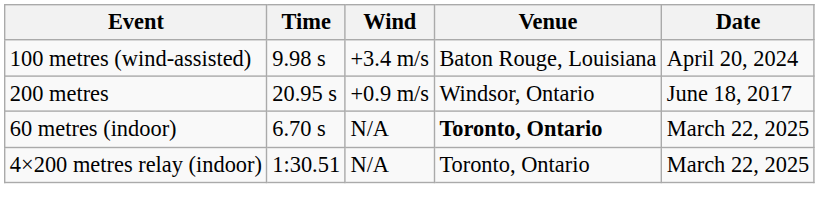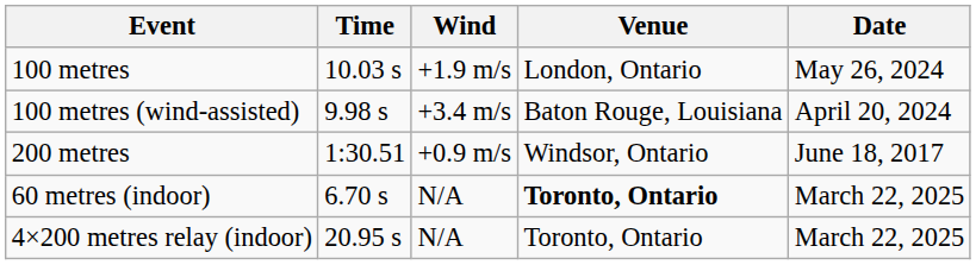 <table class="wikitable">
 <tr>
 <th>Event</th>
 <th>Time</th>
 <th>Wind</th>
 <th>Venue</th>
 <th>Date</th>
+</tr>
+<tr>
+<td>100 metres</td>
+<td>10.03 s</td>
+<td>+1.9 m/s</td>
+<td>London, Ontario</td>
+<td>May 26, 2024</td>
 </tr>
 <tr>
 <td>100 metres (wind-assisted)</td>
 <td>9.98 s</td>
 <td>+3.4 m/s</td>
 <td>Baton Rouge, Louisiana</td>
 <td>April 20, 2024</td>
 </tr>
 <tr>
 <td>200 metres</td>
-<td>20.95 s</td>
+<td>1:30.51</td>
 <td>+0.9 m/s</td>
 <td>Windsor, Ontario</td>
 <td>June 18, 2017</td>
 </tr>
 <tr>
 <td>60 metres (indoor)</td>
 <td>6.70 s</td>
 <td>N/A</td>
 <td><strong>Toronto, Ontario</strong></td>
 <td>March 22, 2025</td>
 </tr>
 <tr>
 <td>4×200 metres relay (indoor)</td>
-<td>1:30.51</td>
+<td>20.95 s</td>
 <td>N/A</td>
 <td>Toronto, Ontario</td>
 <td>March 22, 2025</td>
 </tr>
 </table>
